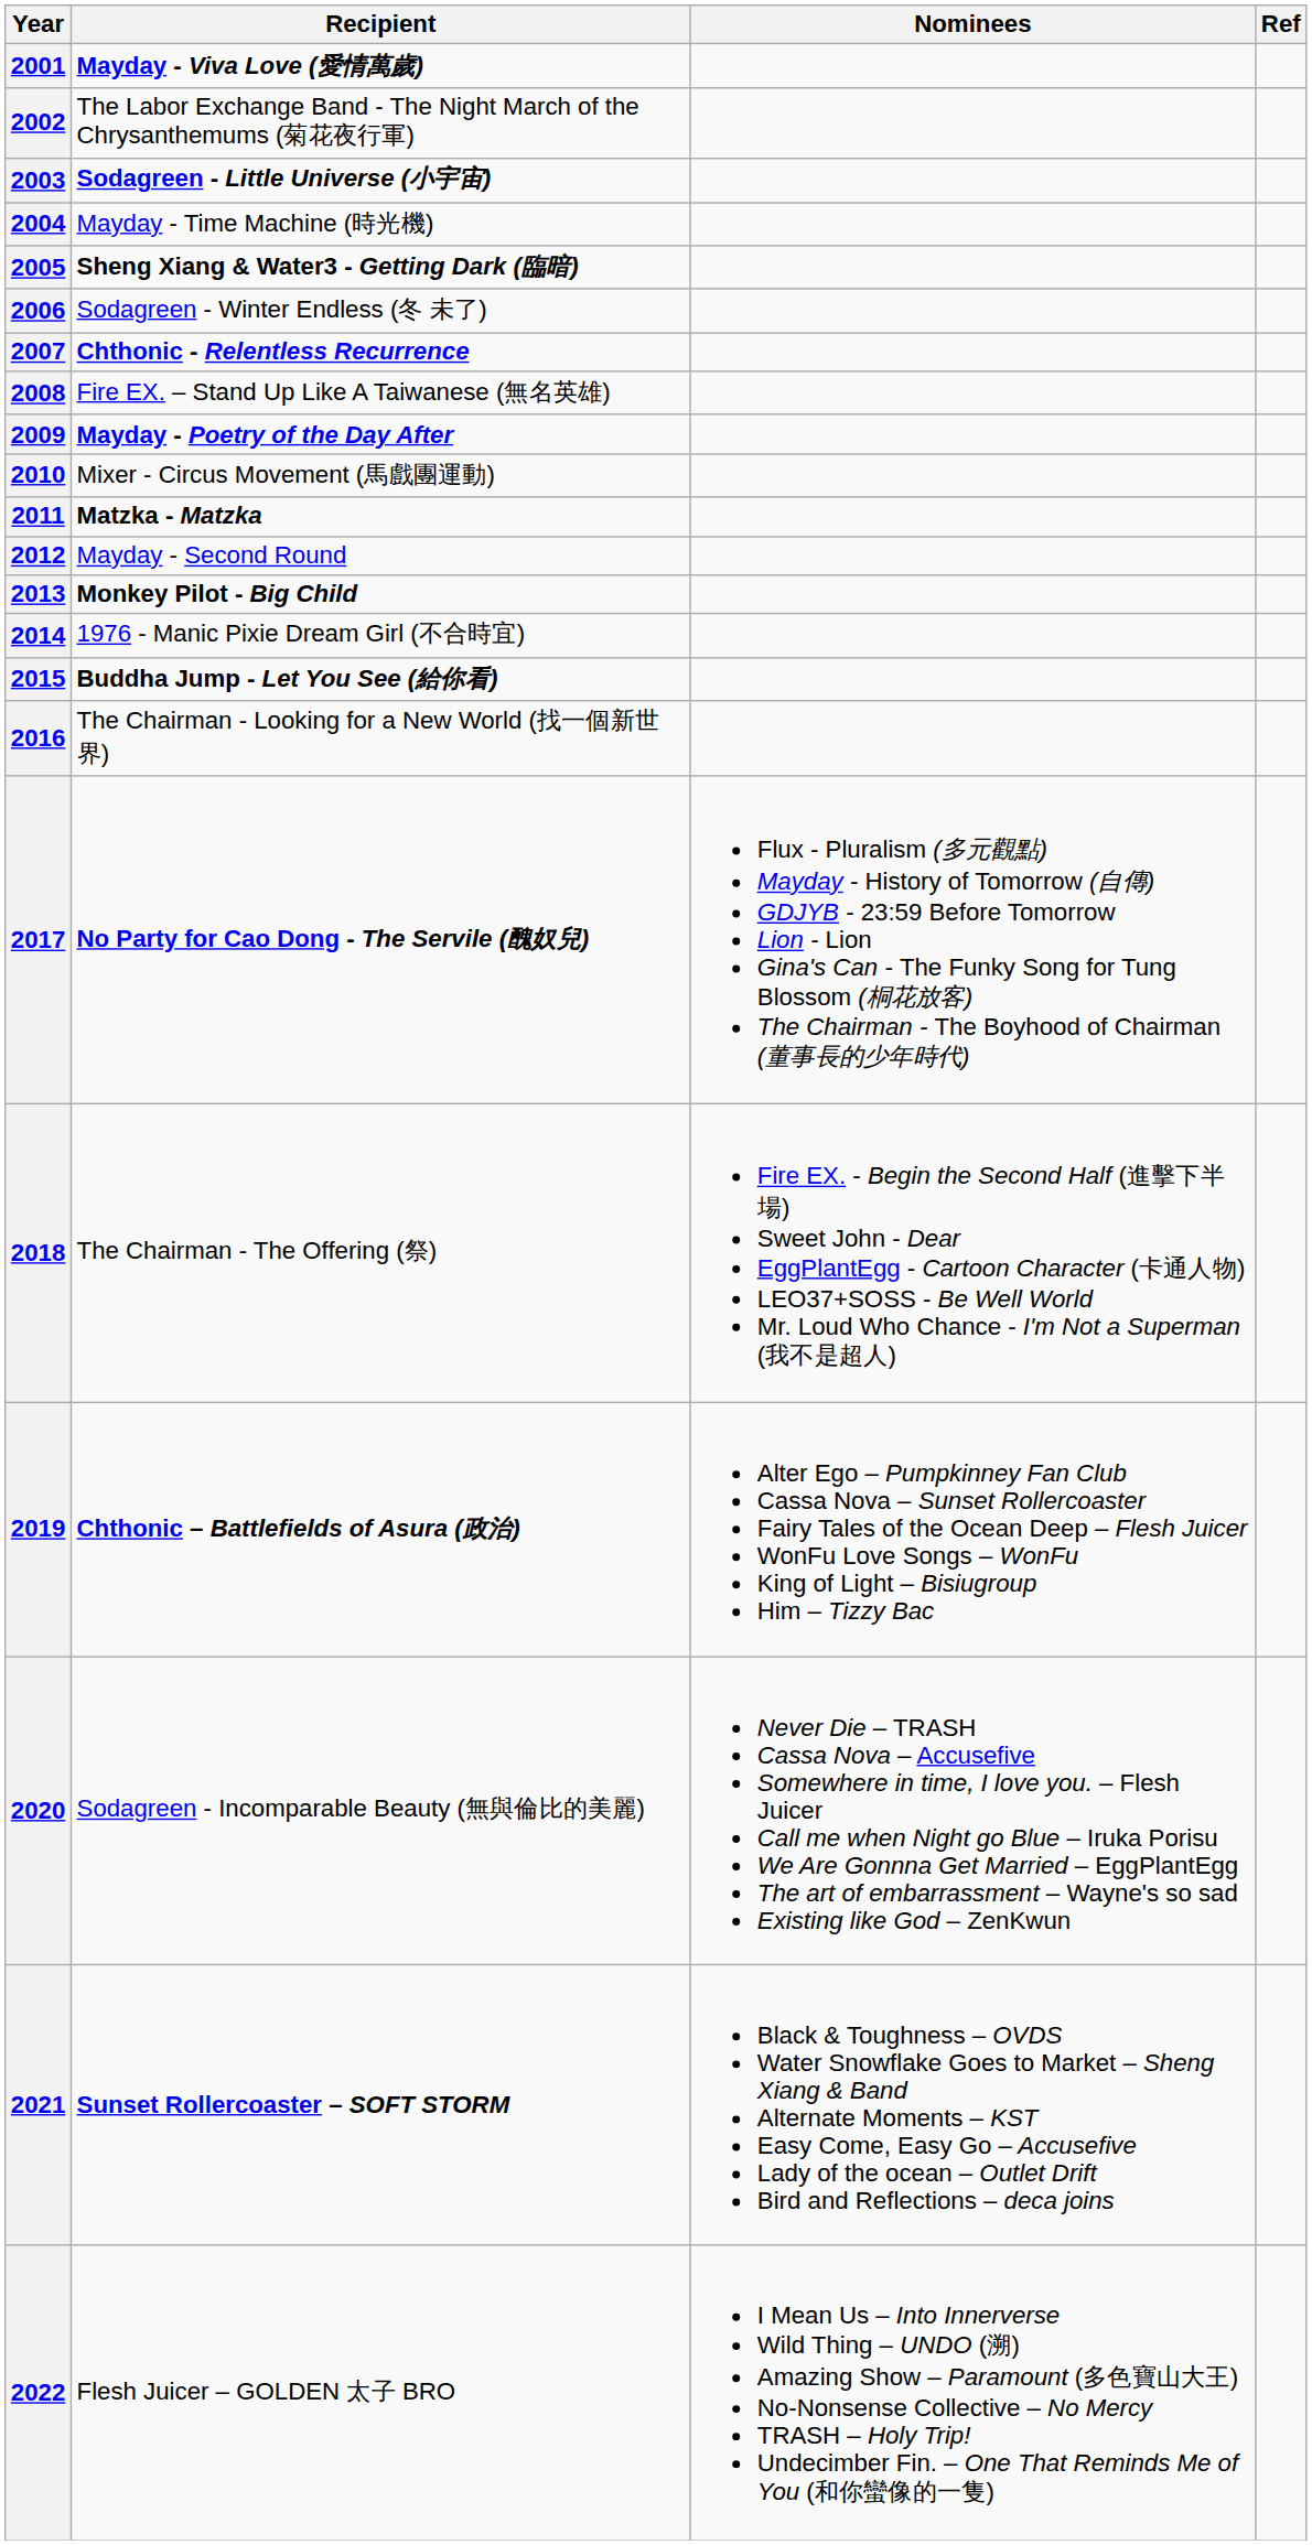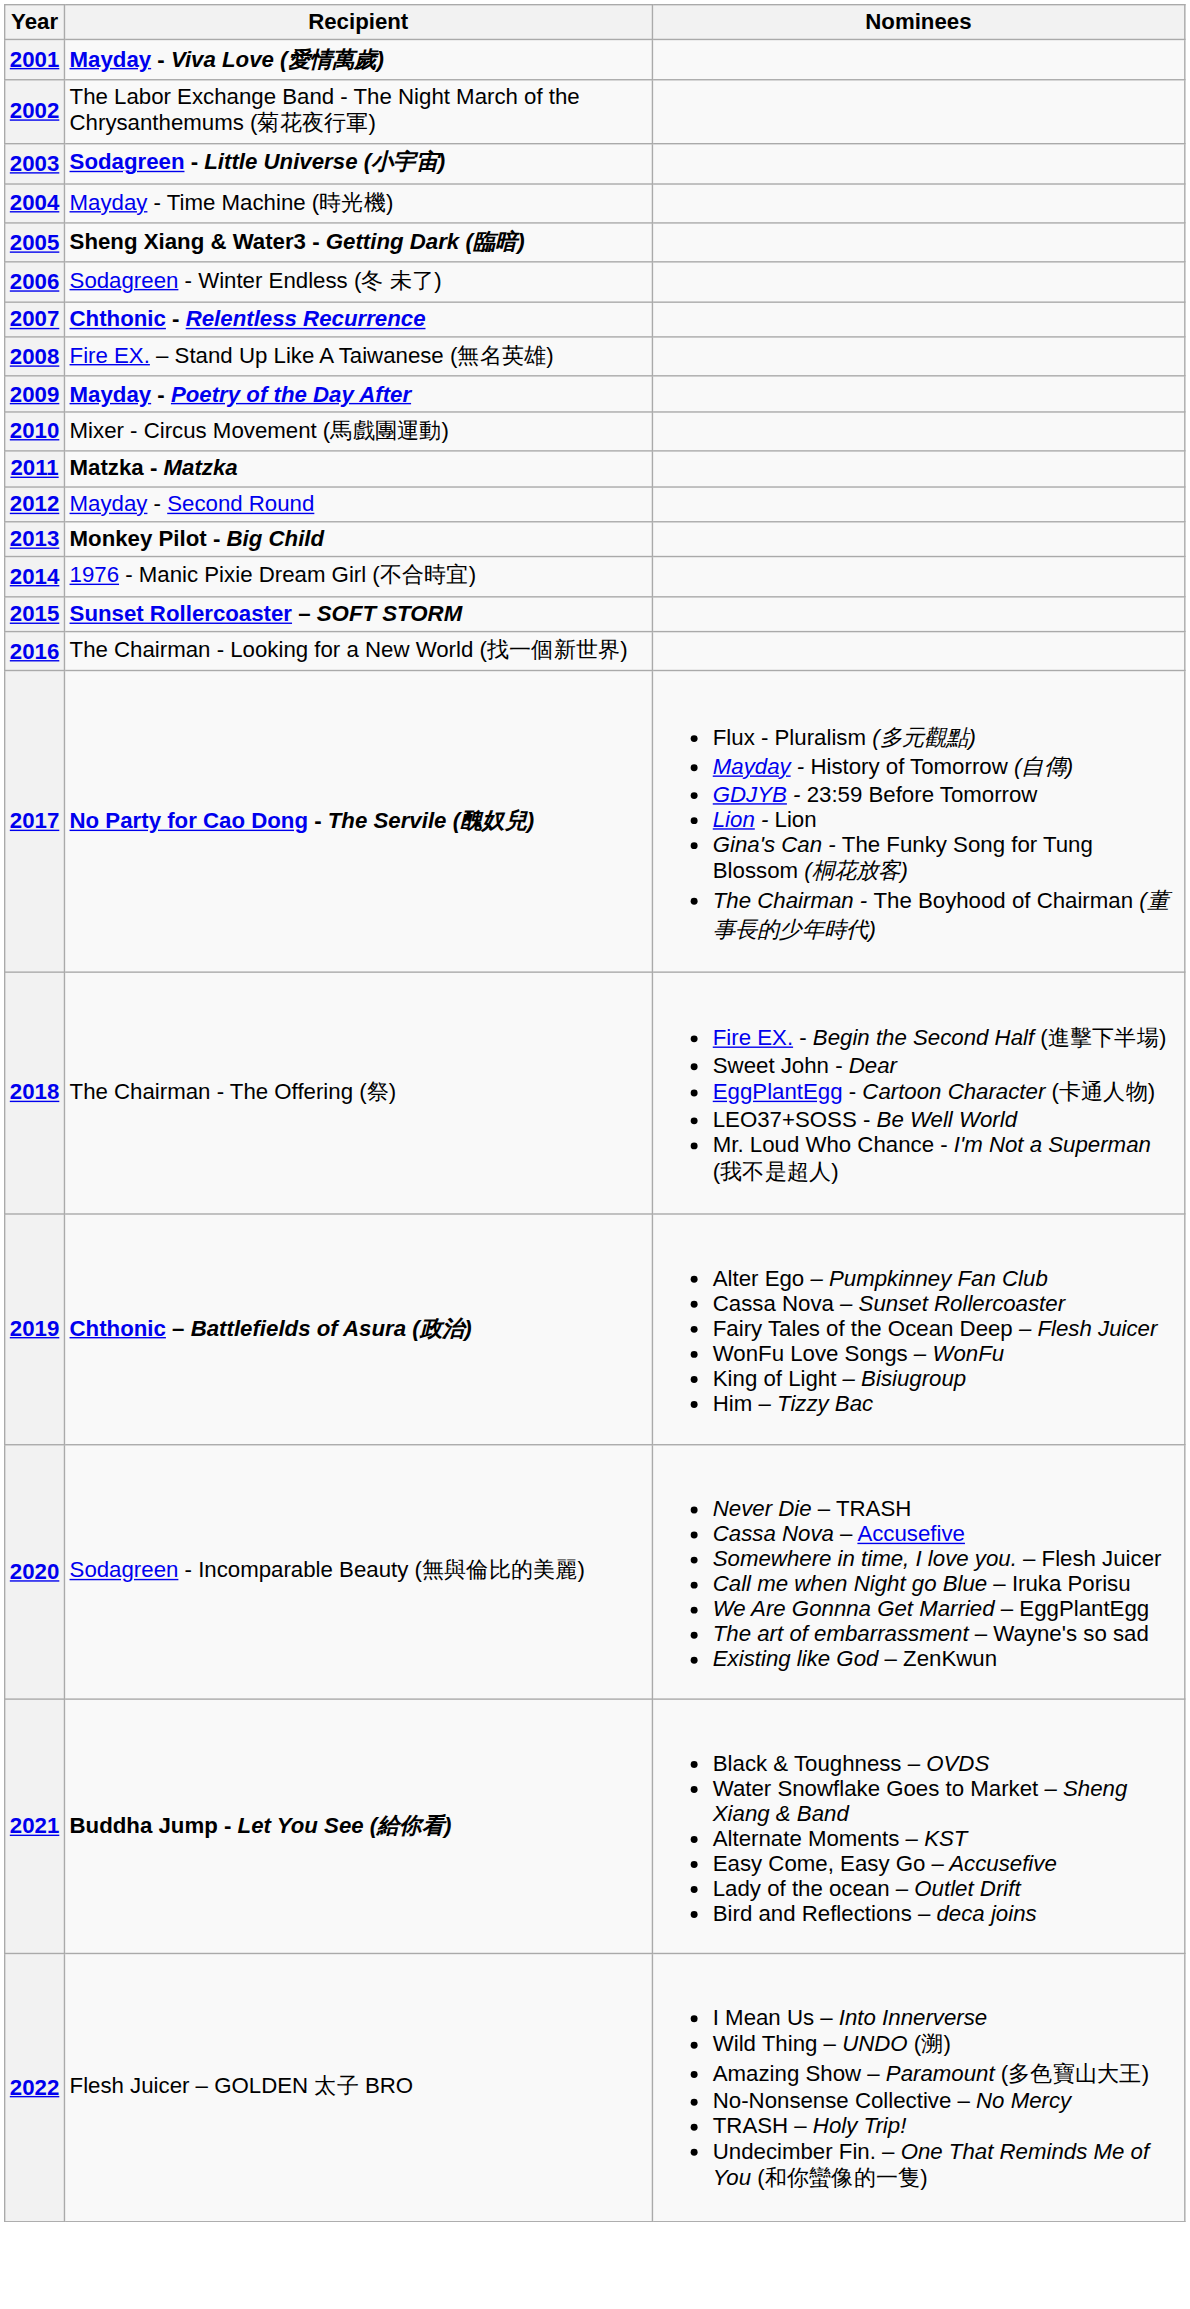 <table class="wikitable center" style="width:850px">
 <tr>
 <th>Year</th>
 <th>Recipient</th>
 <th class=unsortable>Nominees</th>
-<th class=unsortable>Ref</th>
 </tr>
 <tr>
 <th scope="row"><a href='#'>2001</a></th>
 <td><strong><a href='#'>Mayday</a> - <em>Viva Love<strong><em> (愛情萬歲)</td>
-<td></td>
 <td></td>
 </tr>
 <tr>
 <th scope="row"><a href='#'>2002</a></th>
 <td></strong>The Labor Exchange Band - </em>The Night March of the Chrysanthemums</em></strong> (菊花夜行軍)</td>
 <td></td>
-<td></td>
 </tr>
 <tr>
 <th scope="row"><a href='#'>2003</a></th>
 <td><strong><a href='#'>Sodagreen</a> - <em>Little Universe<strong><em> (小宇宙)</td>
-<td></td>
 <td></td>
 </tr>
 <tr>
 <th scope="row"><a href='#'>2004</a></th>
 <td></strong><a href='#'>Mayday</a> - </em>Time Machine</em></strong> (時光機)</td>
 <td></td>
-<td></td>
 </tr>
 <tr>
 <th scope="row"><a href='#'>2005</a></th>
 <td><strong>Sheng Xiang & Water3 - <em>Getting Dark<strong><em> (臨暗)</td>
-<td></td>
 <td></td>
 </tr>
 <tr>
 <th scope="row"><a href='#'>2006</a></th>
 <td></strong><a href='#'>Sodagreen</a> - </em>Winter Endless</em></strong> (冬 未了)</td>
 <td></td>
-<td></td>
 </tr>
 <tr>
 <th scope="row"><a href='#'>2007</a></th>
 <td><strong><a href='#'>Chthonic</a> - <em><a href='#'>Relentless Recurrence</a><strong><em></td>
-<td></td>
 <td></td>
 </tr>
 <tr>
 <th scope="row"><a href='#'>2008</a></th>
 <td></strong><a href='#'>Fire EX.</a> – </em>Stand Up Like A Taiwanese</em></strong> (無名英雄)</td>
 <td></td>
-<td></td>
 </tr>
 <tr>
 <th scope="row"><a href='#'>2009</a></th>
 <td><strong><a href='#'>Mayday</a> - <em><a href='#'>Poetry of the Day After</a><strong><em></td>
-<td></td>
 <td></td>
 </tr>
 <tr>
 <th scope="row"><a href='#'>2010</a></th>
 <td></strong>Mixer - </em>Circus Movement</em></strong> (馬戲團運動)</td>
 <td></td>
-<td></td>
 </tr>
 <tr>
 <th scope="row"><a href='#'>2011</a></th>
 <td><strong>Matzka - <em>Matzka<strong><em></td>
-<td></td>
 <td></td>
 </tr>
 <tr>
 <th scope="row"><a href='#'>2012</a></th>
 <td></strong><a href='#'>Mayday</a> - </em><a href='#'>Second Round</a></em></strong></td>
 <td></td>
-<td></td>
 </tr>
 <tr>
 <th scope="row"><a href='#'>2013</a></th>
 <td><strong>Monkey Pilot - <em>Big Child<strong><em></td>
-<td></td>
 <td></td>
 </tr>
 <tr>
 <th scope="row"><a href='#'>2014</a></th>
 <td></strong><a href='#'>1976</a> - </em>Manic Pixie Dream Girl</em></strong> (不合時宜)</td>
 <td></td>
-<td></td>
 </tr>
 <tr>
 <th scope="row"><a href='#'>2015</a></th>
-<td><strong>Buddha Jump - <em>Let You See<strong><em> (給你看)</td>
-<td></td>
+<td><strong><a href='#'>Sunset Rollercoaster</a> – <em>SOFT STORM<strong><em></td>
 <td></td>
 </tr>
 <tr>
 <th scope="row"><a href='#'>2016</a></th>
 <td></strong>The Chairman - </em>Looking for a New World</em></strong> (找一個新世界)</td>
 <td></td>
-<td></td>
 </tr>
 <tr>
 <th scope="row"><a href='#'>2017</a></th>
 <td><strong><a href='#'>No Party for Cao Dong</a> - <em>The Servile<strong><em> (醜奴兒)</td>
 <td><br><ul><li>Flux - </em>Pluralism<em> (多元觀點)</li><li><a href='#'>Mayday</a> - </em>History of Tomorrow<em> (自傳)</li><li><a href='#'>GDJYB</a> - </em>23:59 Before Tomorrow<em></li><li><a href='#'>Lion</a> - </em>Lion<em></li><li>Gina's Can - </em>The Funky Song for Tung Blossom<em> (桐花放客)</li><li>The Chairman - </em>The Boyhood of Chairman<em> (董事長的少年時代)</li></ul></td>
-<td></td>
 </tr>
 <tr>
 <th scope="row"><a href='#'>2018</a></th>
 <td></strong>The Chairman - </em>The Offering</em></strong> (祭)</td>
 <td><br><ul><li><a href='#'>Fire EX.</a> - <em>Begin the Second Half</em> (進擊下半場)</li><li>Sweet John - <em>Dear</em></li><li><a href='#'>EggPlantEgg</a> - <em>Cartoon Character</em> (卡通人物)</li><li>LEO37+SOSS - <em>Be Well World</em></li><li>Mr. Loud Who Chance - <em>I'm Not a Superman</em> (我不是超人)</li></ul></td>
-<td></td>
 </tr>
 <tr>
 <th><a href='#'>2019</a></th>
 <td><strong><a href='#'>Chthonic</a> – <em>Battlefields of Asura<strong><em> (政治)</td>
 <td><br><ul><li></em>Alter Ego<em> – Pumpkinney Fan Club</li><li></em>Cassa Nova<em> – Sunset Rollercoaster</li><li></em>Fairy Tales of the Ocean Deep<em> – Flesh Juicer</li><li></em>WonFu Love Songs<em> – WonFu</li><li></em>King of Light<em> – Bisiugroup</li><li></em>Him<em> – Tizzy Bac</li></ul></td>
-<td></td>
 </tr>
 <tr>
 <th><a href='#'>2020</a></th>
 <td></strong><a href='#'>Sodagreen</a> - </em>Incomparable Beauty</em></strong> (無與倫比的美麗)</td>
 <td><br><ul><li><em>Never Die</em> – TRASH</li><li><em>Cassa Nova</em> – <a href='#'>Accusefive</a></li><li><em>Somewhere in time, I love you.</em> – Flesh Juicer</li><li><em>Call me when Night go Blue</em> – Iruka Porisu</li><li><em>We Are Gonnna Get Married</em> – EggPlantEgg</li><li><em>The art of embarrassment</em> – Wayne's so sad</li><li><em>Existing like God</em> – ZenKwun</li></ul></td>
-<td></td>
 </tr>
 <tr>
 <th><a href='#'>2021</a></th>
-<td><strong><a href='#'>Sunset Rollercoaster</a> – <em>SOFT STORM<strong><em></td>
+<td><strong>Buddha Jump - <em>Let You See<strong><em> (給你看)</td>
 <td><br><ul><li></em>Black & Toughness<em> – OVDS</li><li></em>Water Snowflake Goes to Market<em> – Sheng Xiang & Band</li><li></em>Alternate Moments<em> – KST</li><li></em>Easy Come, Easy Go<em> – Accusefive</li><li></em>Lady of the ocean<em> – Outlet Drift</li><li></em>Bird and Reflections<em> – deca joins</li></ul></td>
-<td></td>
 </tr>
 <tr>
 <th><a href='#'>2022</a></th>
 <td></strong>Flesh Juicer<strong> </strong>– </em>GOLDEN 太子 BRO</em></strong></td>
 <td><br><ul><li>I Mean Us – <em>Into Innerverse</em></li><li>Wild Thing – <em>UNDO</em> (溯)</li><li>Amazing Show – <em>Paramount</em> (多色寶山大王)</li><li>No-Nonsense Collective – <em>No Mercy</em></li><li>TRASH – <em>Holy Trip!</em></li><li>Undecimber Fin. – <em>One That Reminds Me of You</em> (和你蠻像的一隻)</li></ul></td>
-<td></td>
 </tr>
 </table>
